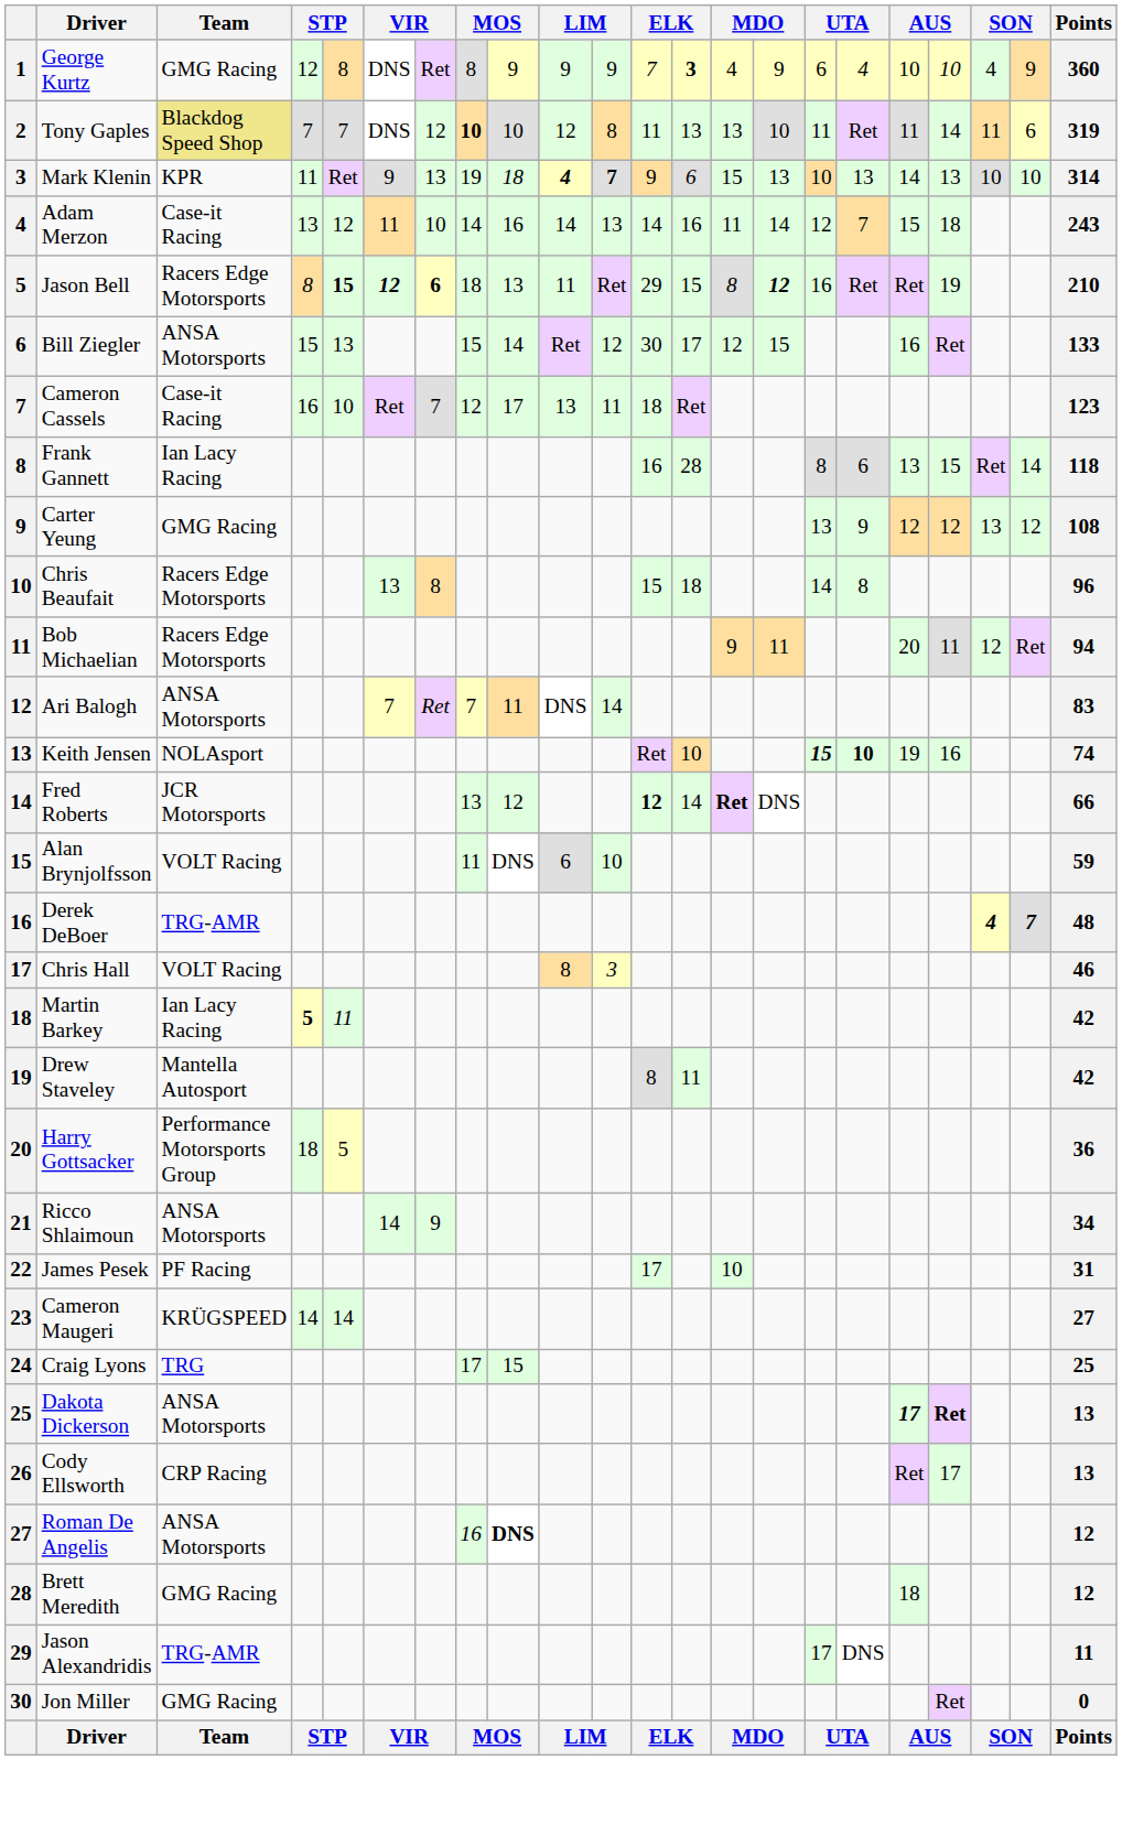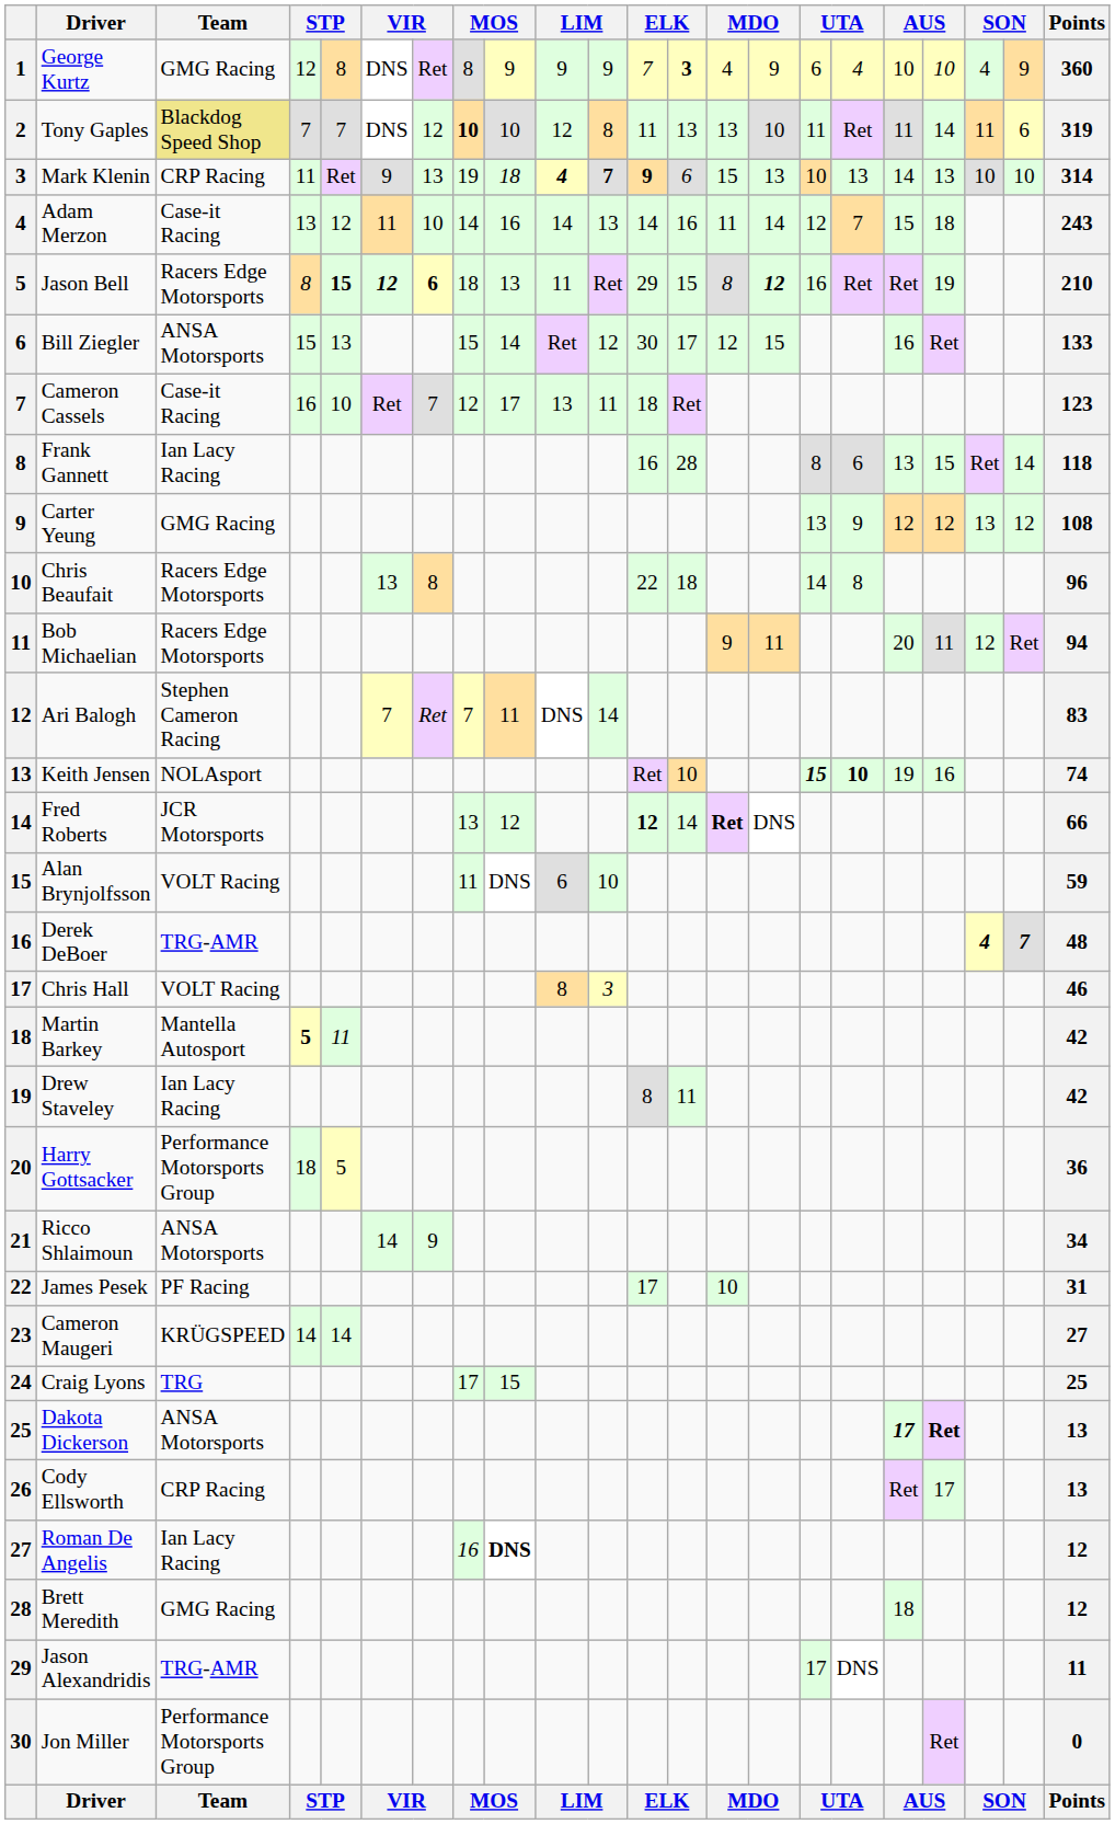 <table class="wikitable" style="font-size:85%; text-align:center">
 <tr valign="top">
 <th valign=middle></th>
 <th valign=middle>Driver</th>
 <th valign=middle>Team</th>
 <th colspan=2><a href='#'>STP</a></th>
 <th colspan=2><a href='#'>VIR</a></th>
 <th colspan=2><a href='#'>MOS</a></th>
 <th colspan=2><a href='#'>LIM</a></th>
 <th colspan=2><a href='#'>ELK</a></th>
 <th colspan=2><a href='#'>MDO</a></th>
 <th colspan=2><a href='#'>UTA</a></th>
 <th colspan=2><a href='#'>AUS</a></th>
 <th colspan=2><a href='#'>SON</a></th>
 <th valign=middle>Points</th>
 </tr>
 <tr>
 <th>1</th>
 <td align=left> <a href='#'>George Kurtz</a></td>
 <td align=left> GMG Racing</td>
 <td style="background:#DFFFDF;">12</td>
 <td style="background:#FFDF9F;">8</td>
 <td style="background:#FFFFFF;">DNS</td>
 <td style="background:#EFCFFF;">Ret</td>
 <td style="background:#DFDFDF;">8</td>
 <td style="background:#FFFFBF;">9</td>
 <td style="background:#DFFFDF;">9</td>
 <td style="background:#DFFFDF;">9</td>
 <td style="background:#FFFFBF;"><em>7</em></td>
 <td style="background:#FFFFBF;"><strong>3</strong></td>
 <td style="background:#FFFFBF;">4</td>
 <td style="background:#FFFFBF;">9</td>
 <td style="background:#FFFFBF;">6</td>
 <td style="background:#FFFFBF;"><em>4</em></td>
 <td style="background:#FFFFBF;">10</td>
 <td style="background:#FFFFBF;"><em>10</em></td>
 <td style="background:#DFFFDF;">4</td>
 <td style="background:#FFDF9F;">9</td>
 <th>360</th>
 </tr>
 <tr>
 <th>2</th>
 <td align=left> Tony Gaples</td>
 <td align=left style="background: khaki;"> Blackdog Speed Shop</td>
 <td style="background:#DFDFDF;">7</td>
 <td style="background:#DFDFDF;">7</td>
 <td style="background:#FFFFFF;">DNS</td>
 <td style="background:#DFFFDF;">12</td>
 <td style="background:#FFDF9F;"><strong>10</strong></td>
 <td style="background:#DFDFDF;">10</td>
 <td style="background:#DFFFDF;">12</td>
 <td style="background:#FFDF9F;">8</td>
 <td style="background:#DFFFDF;">11</td>
 <td style="background:#DFFFDF;">13</td>
 <td style="background:#DFFFDF;">13</td>
 <td style="background:#DFDFDF;">10</td>
 <td style="background:#DFFFDF;">11</td>
 <td style="background:#EFCFFF;">Ret</td>
 <td style="background:#DFDFDF;">11</td>
 <td style="background:#DFFFDF;">14</td>
 <td style="background:#FFDF9F;">11</td>
 <td style="background:#FFFFBF;">6</td>
 <th>319</th>
 </tr>
 <tr>
 <th>3</th>
 <td align=left> Mark Klenin</td>
-<td align=left> KPR</td>
+<td align=left> CRP Racing</td>
 <td style="background:#DFFFDF;">11</td>
 <td style="background:#EFCFFF;">Ret</td>
 <td style="background:#DFDFDF;">9</td>
 <td style="background:#DFFFDF;">13</td>
 <td style="background:#DFFFDF;">19</td>
 <td style="background:#DFFFDF;"><em>18</em></td>
 <td style="background:#FFFFBF;"><strong><em>4</em></strong></td>
 <td style="background:#DFDFDF;"><strong>7</strong></td>
-<td style="background:#FFDF9F;">9</td>
+<td style="background:#FFDF9F;"><strong>9</strong></td>
 <td style="background:#DFDFDF;"><em>6</em></td>
 <td style="background:#DFFFDF;">15</td>
 <td style="background:#DFFFDF;">13</td>
 <td style="background:#FFDF9F;">10</td>
 <td style="background:#DFFFDF;">13</td>
 <td style="background:#DFFFDF;">14</td>
 <td style="background:#DFFFDF;">13</td>
 <td style="background:#DFDFDF;">10</td>
 <td style="background:#DFFFDF;">10</td>
 <th>314</th>
 </tr>
 <tr>
 <th>4</th>
 <td align=left> Adam Merzon</td>
 <td align=left> Case-it Racing</td>
 <td style="background:#DFFFDF;">13</td>
 <td style="background:#DFFFDF;">12</td>
 <td style="background:#FFDF9F;">11</td>
 <td style="background:#DFFFDF;">10</td>
 <td style="background:#DFFFDF;">14</td>
 <td style="background:#DFFFDF;">16</td>
 <td style="background:#DFFFDF;">14</td>
 <td style="background:#DFFFDF;">13</td>
 <td style="background:#DFFFDF;">14</td>
 <td style="background:#DFFFDF;">16</td>
 <td style="background:#DFFFDF;">11</td>
 <td style="background:#DFFFDF;">14</td>
 <td style="background:#DFFFDF;">12</td>
 <td style="background:#FFDF9F;">7</td>
 <td style="background:#DFFFDF;">15</td>
 <td style="background:#DFFFDF;">18</td>
 <td></td>
 <td></td>
 <th>243</th>
 </tr>
 <tr>
 <th>5</th>
 <td align=left> Jason Bell</td>
 <td align=left> Racers Edge Motorsports</td>
 <td style="background:#FFDF9F;"><em>8</em></td>
 <td style="background:#DFFFDF;"><strong>15</strong></td>
 <td style="background:#DFFFDF;"><strong><em>12</em></strong></td>
 <td style="background:#FFFFBF;"><strong>6</strong></td>
 <td style="background:#DFFFDF;">18</td>
 <td style="background:#DFFFDF;">13</td>
 <td style="background:#DFFFDF;">11</td>
 <td style="background:#EFCFFF;">Ret</td>
 <td style="background:#DFFFDF;">29</td>
 <td style="background:#DFFFDF;">15</td>
 <td style="background:#DFDFDF;"><em>8</em></td>
 <td style="background:#DFFFDF;"><strong><em>12</em></strong></td>
 <td style="background:#DFFFDF;">16</td>
 <td style="background:#EFCFFF;">Ret</td>
 <td style="background:#EFCFFF;">Ret</td>
 <td style="background:#DFFFDF;">19</td>
 <td></td>
 <td></td>
 <th>210</th>
 </tr>
 <tr>
 <th>6</th>
 <td align=left> Bill Ziegler</td>
 <td align=left> ANSA Motorsports</td>
 <td style="background:#DFFFDF;">15</td>
 <td style="background:#DFFFDF;">13</td>
 <td></td>
 <td></td>
 <td style="background:#DFFFDF;">15</td>
 <td style="background:#DFFFDF;">14</td>
 <td style="background:#EFCFFF;">Ret</td>
 <td style="background:#DFFFDF;">12</td>
 <td style="background:#DFFFDF;">30</td>
 <td style="background:#DFFFDF;">17</td>
 <td style="background:#DFFFDF;">12</td>
 <td style="background:#DFFFDF;">15</td>
 <td></td>
 <td></td>
 <td style="background:#DFFFDF;">16</td>
 <td style="background:#EFCFFF;">Ret</td>
 <td></td>
 <td></td>
 <th>133</th>
 </tr>
 <tr>
 <th>7</th>
 <td align=left> Cameron Cassels</td>
 <td align=left> Case-it Racing</td>
 <td style="background:#DFFFDF;">16</td>
 <td style="background:#DFFFDF;">10</td>
 <td style="background:#EFCFFF;">Ret</td>
 <td style="background:#DFDFDF;">7</td>
 <td style="background:#DFFFDF;">12</td>
 <td style="background:#DFFFDF;">17</td>
 <td style="background:#DFFFDF;">13</td>
 <td style="background:#DFFFDF;">11</td>
 <td style="background:#DFFFDF;">18</td>
 <td style="background:#EFCFFF;">Ret</td>
 <td></td>
 <td></td>
 <td></td>
 <td></td>
 <td></td>
 <td></td>
 <td></td>
 <td></td>
 <th>123</th>
 </tr>
 <tr>
 <th>8</th>
 <td align=left> Frank Gannett</td>
 <td align=left> Ian Lacy Racing</td>
 <td></td>
 <td></td>
 <td></td>
 <td></td>
 <td></td>
 <td></td>
 <td></td>
 <td></td>
 <td style="background:#DFFFDF;">16</td>
 <td style="background:#DFFFDF;">28</td>
 <td></td>
 <td></td>
 <td style="background:#DFDFDF;">8</td>
 <td style="background:#DFDFDF;">6</td>
 <td style="background:#DFFFDF;">13</td>
 <td style="background:#DFFFDF;">15</td>
 <td style="background:#EFCFFF;">Ret</td>
 <td style="background:#DFFFDF;">14</td>
 <th>118</th>
 </tr>
 <tr>
 <th>9</th>
 <td align=left> Carter Yeung</td>
 <td align=left> GMG Racing</td>
 <td></td>
 <td></td>
 <td></td>
 <td></td>
 <td></td>
 <td></td>
 <td></td>
 <td></td>
 <td></td>
 <td></td>
 <td></td>
 <td></td>
 <td style="background:#DFFFDF;">13</td>
 <td style="background:#DFFFDF;">9</td>
 <td style="background:#FFDF9F;">12</td>
 <td style="background:#FFDF9F;">12</td>
 <td style="background:#DFFFDF;">13</td>
 <td style="background:#DFFFDF;">12</td>
 <th>108</th>
 </tr>
 <tr>
 <th>10</th>
 <td align=left> Chris Beaufait</td>
 <td align=left> Racers Edge Motorsports</td>
 <td></td>
 <td></td>
 <td style="background:#DFFFDF;">13</td>
 <td style="background:#FFDF9F;">8</td>
 <td></td>
 <td></td>
 <td></td>
 <td></td>
-<td style="background:#DFFFDF;">15</td>
+<td style="background:#DFFFDF;">22</td>
 <td style="background:#DFFFDF;">18</td>
 <td></td>
 <td></td>
 <td style="background:#DFFFDF;">14</td>
 <td style="background:#DFFFDF;">8</td>
 <td></td>
 <td></td>
 <td></td>
 <td></td>
 <th>96</th>
 </tr>
 <tr>
 <th>11</th>
 <td align=left> Bob Michaelian</td>
 <td align=left> Racers Edge Motorsports</td>
 <td></td>
 <td></td>
 <td></td>
 <td></td>
 <td></td>
 <td></td>
 <td></td>
 <td></td>
 <td></td>
 <td></td>
 <td style="background:#FFDF9F;">9</td>
 <td style="background:#FFDF9F;">11</td>
 <td></td>
 <td></td>
 <td style="background:#DFFFDF;">20</td>
 <td style="background:#DFDFDF;">11</td>
 <td style="background:#DFFFDF;">12</td>
 <td style="background:#EFCFFF;">Ret</td>
 <th>94</th>
 </tr>
 <tr>
 <th>12</th>
 <td align=left> Ari Balogh</td>
-<td align=left> ANSA Motorsports</td>
+<td align=left> Stephen Cameron Racing</td>
 <td></td>
 <td></td>
 <td style="background:#FFFFBF;">7</td>
 <td style="background:#EFCFFF;"><em>Ret</em></td>
 <td style="background:#FFFFBF;">7</td>
 <td style="background:#FFDF9F;">11</td>
 <td style="background:#FFFFFF;">DNS</td>
 <td style="background:#DFFFDF;">14</td>
 <td></td>
 <td></td>
 <td></td>
 <td></td>
 <td></td>
 <td></td>
 <td></td>
 <td></td>
 <td></td>
 <td></td>
 <th>83</th>
 </tr>
 <tr>
 <th>13</th>
 <td align=left> Keith Jensen</td>
 <td align=left> NOLAsport</td>
 <td></td>
 <td></td>
 <td></td>
 <td></td>
 <td></td>
 <td></td>
 <td></td>
 <td></td>
 <td style="background:#EFCFFF;">Ret</td>
 <td style="background:#FFDF9F;">10</td>
 <td></td>
 <td></td>
 <td style="background:#DFFFDF;"><strong><em>15</em></strong></td>
 <td style="background:#DFFFDF;"><strong>10</strong></td>
 <td style="background:#DFFFDF;">19</td>
 <td style="background:#DFFFDF;">16</td>
 <td></td>
 <td></td>
 <th>74</th>
 </tr>
 <tr>
 <th>14</th>
 <td align=left> Fred Roberts</td>
 <td align=left> JCR Motorsports</td>
 <td></td>
 <td></td>
 <td></td>
 <td></td>
 <td style="background:#DFFFDF;">13</td>
 <td style="background:#DFFFDF;">12</td>
 <td></td>
 <td></td>
 <td style="background:#DFFFDF;"><strong>12</strong></td>
 <td style="background:#DFFFDF;">14</td>
 <td style="background:#EFCFFF;"><strong>Ret</strong></td>
 <td style="background:#FFFFFF;">DNS</td>
 <td></td>
 <td></td>
 <td></td>
 <td></td>
 <td></td>
 <td></td>
 <th>66</th>
 </tr>
 <tr>
 <th>15</th>
 <td align=left> Alan Brynjolfsson</td>
 <td align=left> VOLT Racing</td>
 <td></td>
 <td></td>
 <td></td>
 <td></td>
 <td style="background:#DFFFDF;">11</td>
 <td style="background:#FFFFFF;">DNS</td>
 <td style="background:#DFDFDF;">6</td>
 <td style="background:#DFFFDF;">10</td>
 <td></td>
 <td></td>
 <td></td>
 <td></td>
 <td></td>
 <td></td>
 <td></td>
 <td></td>
 <td></td>
 <td></td>
 <th>59</th>
 </tr>
 <tr>
 <th>16</th>
 <td align=left> Derek DeBoer</td>
 <td align=left> <a href='#'>TRG</a>-<a href='#'>AMR</a></td>
 <td></td>
 <td></td>
 <td></td>
 <td></td>
 <td></td>
 <td></td>
 <td></td>
 <td></td>
 <td></td>
 <td></td>
 <td></td>
 <td></td>
 <td></td>
 <td></td>
 <td></td>
 <td></td>
 <td style="background:#FFFFBF;"><strong><em>4</em></strong></td>
 <td style="background:#DFDFDF;"><strong><em>7</em></strong></td>
 <th>48</th>
 </tr>
 <tr>
 <th>17</th>
 <td align=left> Chris Hall</td>
 <td align=left> VOLT Racing</td>
 <td></td>
 <td></td>
 <td></td>
 <td></td>
 <td></td>
 <td></td>
 <td style="background:#FFDF9F;">8</td>
 <td style="background:#FFFFBF;"><em>3</em></td>
 <td></td>
 <td></td>
 <td></td>
 <td></td>
 <td></td>
 <td></td>
 <td></td>
 <td></td>
 <td></td>
 <td></td>
 <th>46</th>
 </tr>
 <tr>
 <th>18</th>
 <td align=left> Martin Barkey</td>
-<td align=left> Ian Lacy Racing</td>
+<td align=left> Mantella Autosport</td>
 <td style="background:#FFFFBF;"><strong>5</strong></td>
 <td style="background:#DFFFDF;"><em>11</em></td>
 <td></td>
 <td></td>
 <td></td>
 <td></td>
 <td></td>
 <td></td>
 <td></td>
 <td></td>
 <td></td>
 <td></td>
 <td></td>
 <td></td>
 <td></td>
 <td></td>
 <td></td>
 <td></td>
 <th>42</th>
 </tr>
 <tr>
 <th>19</th>
 <td align=left> Drew Staveley</td>
-<td align=left> Mantella Autosport</td>
+<td align=left> Ian Lacy Racing</td>
 <td></td>
 <td></td>
 <td></td>
 <td></td>
 <td></td>
 <td></td>
 <td></td>
 <td></td>
 <td style="background:#DFDFDF;">8</td>
 <td style="background:#DFFFDF;">11</td>
 <td></td>
 <td></td>
 <td></td>
 <td></td>
 <td></td>
 <td></td>
 <td></td>
 <td></td>
 <th>42</th>
 </tr>
 <tr>
 <th>20</th>
 <td align=left> <a href='#'>Harry Gottsacker</a></td>
 <td align=left> Performance Motorsports Group</td>
 <td style="background:#DFFFDF;">18</td>
 <td style="background:#FFFFBF;">5</td>
 <td></td>
 <td></td>
 <td></td>
 <td></td>
 <td></td>
 <td></td>
 <td></td>
 <td></td>
 <td></td>
 <td></td>
 <td></td>
 <td></td>
 <td></td>
 <td></td>
 <td></td>
 <td></td>
 <th>36</th>
 </tr>
 <tr>
 <th>21</th>
 <td align=left> Ricco Shlaimoun</td>
 <td align=left> ANSA Motorsports</td>
 <td></td>
 <td></td>
 <td style="background:#DFFFDF;">14</td>
 <td style="background:#DFFFDF;">9</td>
 <td></td>
 <td></td>
 <td></td>
 <td></td>
 <td></td>
 <td></td>
 <td></td>
 <td></td>
 <td></td>
 <td></td>
 <td></td>
 <td></td>
 <td></td>
 <td></td>
 <th>34</th>
 </tr>
 <tr>
 <th>22</th>
 <td align=left> James Pesek</td>
 <td align=left> PF Racing</td>
 <td></td>
 <td></td>
 <td></td>
 <td></td>
 <td></td>
 <td></td>
 <td></td>
 <td></td>
 <td style="background:#DFFFDF;">17</td>
 <td></td>
 <td style="background:#DFFFDF;">10</td>
 <td></td>
 <td></td>
 <td></td>
 <td></td>
 <td></td>
 <td></td>
 <td></td>
 <th>31</th>
 </tr>
 <tr>
 <th>23</th>
 <td align=left> Cameron Maugeri</td>
 <td align=left> KRÜGSPEED</td>
 <td style="background:#DFFFDF;">14</td>
 <td style="background:#DFFFDF;">14</td>
 <td></td>
 <td></td>
 <td></td>
 <td></td>
 <td></td>
 <td></td>
 <td></td>
 <td></td>
 <td></td>
 <td></td>
 <td></td>
 <td></td>
 <td></td>
 <td></td>
 <td></td>
 <td></td>
 <th>27</th>
 </tr>
 <tr>
 <th>24</th>
 <td align=left> Craig Lyons</td>
 <td align=left> <a href='#'>TRG</a></td>
 <td></td>
 <td></td>
 <td></td>
 <td></td>
 <td style="background:#DFFFDF;">17</td>
 <td style="background:#DFFFDF;">15</td>
 <td></td>
 <td></td>
 <td></td>
 <td></td>
 <td></td>
 <td></td>
 <td></td>
 <td></td>
 <td></td>
 <td></td>
 <td></td>
 <td></td>
 <th>25</th>
 </tr>
 <tr>
 <th>25</th>
 <td align=left> <a href='#'>Dakota Dickerson</a></td>
 <td align=left> ANSA Motorsports</td>
 <td></td>
 <td></td>
 <td></td>
 <td></td>
 <td></td>
 <td></td>
 <td></td>
 <td></td>
 <td></td>
 <td></td>
 <td></td>
 <td></td>
 <td></td>
 <td></td>
 <td style="background:#DFFFDF;"><strong><em>17</em></strong></td>
 <td style="background:#EFCFFF;"><strong>Ret</strong></td>
 <td></td>
 <td></td>
 <th>13</th>
 </tr>
 <tr>
 <th>26</th>
 <td align=left> Cody Ellsworth</td>
 <td align=left> CRP Racing</td>
 <td></td>
 <td></td>
 <td></td>
 <td></td>
 <td></td>
 <td></td>
 <td></td>
 <td></td>
 <td></td>
 <td></td>
 <td></td>
 <td></td>
 <td></td>
 <td></td>
 <td style="background:#EFCFFF;">Ret</td>
 <td style="background:#DFFFDF;">17</td>
 <td></td>
 <td></td>
 <th>13</th>
 </tr>
 <tr>
 <th>27</th>
 <td align=left> <a href='#'>Roman De Angelis</a></td>
-<td align=left> ANSA Motorsports</td>
+<td align=left> Ian Lacy Racing</td>
 <td></td>
 <td></td>
 <td></td>
 <td></td>
 <td style="background:#DFFFDF;"><em>16</em></td>
 <td style="background:#FFFFFF;"><strong>DNS</strong></td>
 <td></td>
 <td></td>
 <td></td>
 <td></td>
 <td></td>
 <td></td>
 <td></td>
 <td></td>
 <td></td>
 <td></td>
 <td></td>
 <td></td>
 <th>12</th>
 </tr>
 <tr>
 <th>28</th>
 <td align=left> Brett Meredith</td>
 <td align=left> GMG Racing</td>
 <td></td>
 <td></td>
 <td></td>
 <td></td>
 <td></td>
 <td></td>
 <td></td>
 <td></td>
 <td></td>
 <td></td>
 <td></td>
 <td></td>
 <td></td>
 <td></td>
 <td style="background:#DFFFDF;">18</td>
 <td></td>
 <td></td>
 <td></td>
 <th>12</th>
 </tr>
 <tr>
 <th>29</th>
 <td align=left> Jason Alexandridis</td>
 <td align=left> <a href='#'>TRG</a>-<a href='#'>AMR</a></td>
 <td></td>
 <td></td>
 <td></td>
 <td></td>
 <td></td>
 <td></td>
 <td></td>
 <td></td>
 <td></td>
 <td></td>
 <td></td>
 <td></td>
 <td style="background:#DFFFDF;">17</td>
 <td style="background:#FFFFFF;">DNS</td>
 <td></td>
 <td></td>
 <td></td>
 <td></td>
 <th>11</th>
 </tr>
 <tr>
 <th>30</th>
 <td align=left> Jon Miller</td>
-<td align=left> GMG Racing</td>
+<td align=left> Performance Motorsports Group</td>
 <td></td>
 <td></td>
 <td></td>
 <td></td>
 <td></td>
 <td></td>
 <td></td>
 <td></td>
 <td></td>
 <td></td>
 <td></td>
 <td></td>
 <td></td>
 <td></td>
 <td></td>
 <td style="background:#EFCFFF;">Ret</td>
 <td></td>
 <td></td>
 <th>0</th>
 </tr>
 <tr valign="top">
 <th valign=middle></th>
 <th valign=middle>Driver</th>
 <th valign=middle>Team</th>
 <th colspan=2><a href='#'>STP</a></th>
 <th colspan=2><a href='#'>VIR</a></th>
 <th colspan=2><a href='#'>MOS</a></th>
 <th colspan=2><a href='#'>LIM</a></th>
 <th colspan=2><a href='#'>ELK</a></th>
 <th colspan=2><a href='#'>MDO</a></th>
 <th colspan=2><a href='#'>UTA</a></th>
 <th colspan=2><a href='#'>AUS</a></th>
 <th colspan=2><a href='#'>SON</a></th>
 <th valign=middle>Points</th>
 </tr>
 </table>
